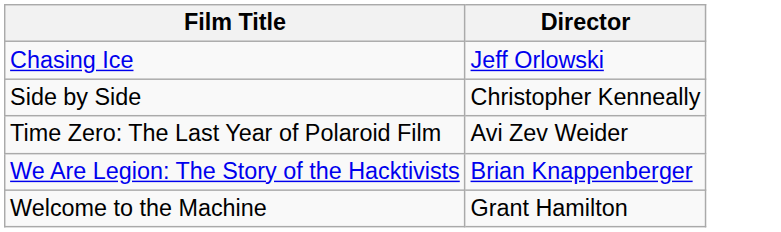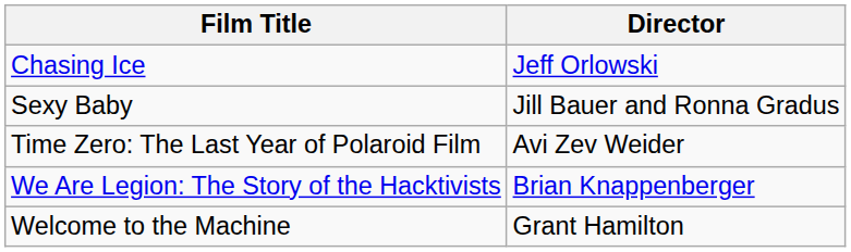 <table class="wikitable">
 <tr>
 <th>Film Title</th>
 <th>Director</th>
 </tr>
 <tr>
 <td><a href='#'>Chasing Ice</a></td>
 <td><a href='#'>Jeff Orlowski</a></td>
 </tr>
 <tr>
-<td>Side by Side</td>
-<td>Christopher Kenneally</td>
+<td>Sexy Baby</td>
+<td>Jill Bauer and Ronna Gradus</td>
 </tr>
 <tr>
 <td>Time Zero: The Last Year of Polaroid Film</td>
 <td>Avi Zev Weider</td>
 </tr>
 <tr>
 <td><a href='#'>We Are Legion: The Story of the Hacktivists</a></td>
 <td><a href='#'>Brian Knappenberger</a></td>
 </tr>
 <tr>
 <td>Welcome to the Machine</td>
 <td>Grant Hamilton</td>
 </tr>
 </table>
